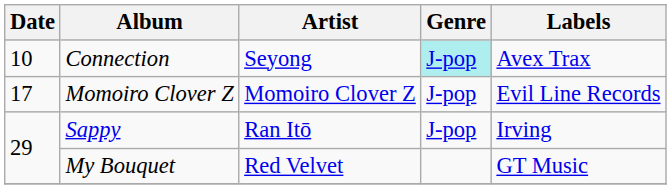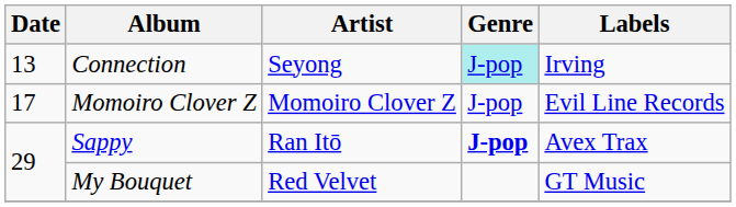 <table class="wikitable">
 <tr>
 <th>Date</th>
 <th>Album</th>
 <th>Artist</th>
 <th>Genre</th>
 <th>Labels</th>
 </tr>
 <tr>
-<td>10</td>
+<td>13</td>
 <td><em>Connection</em></td>
 <td><a href='#'>Seyong</a></td>
 <td style="background: paleturquoise;"><a href='#'>J-pop</a></td>
-<td><a href='#'>Avex Trax</a></td>
+<td><a href='#'>Irving</a></td>
 </tr>
 <tr>
 <td>17</td>
 <td><em>Momoiro Clover Z</em></td>
 <td><a href='#'>Momoiro Clover Z</a></td>
 <td><a href='#'>J-pop</a></td>
 <td><a href='#'>Evil Line Records</a></td>
 </tr>
 <tr>
 <td rowspan="2">29</td>
 <td><em><a href='#'>Sappy</a></em></td>
 <td><a href='#'>Ran Itō</a></td>
-<td><a href='#'>J-pop</a></td>
-<td><a href='#'>Irving</a></td>
+<td><strong><a href='#'>J-pop</a></strong></td>
+<td><a href='#'>Avex Trax</a></td>
 </tr>
 <tr>
 <td><em>My Bouquet</em></td>
 <td><a href='#'>Red Velvet</a></td>
 <td></td>
 <td><a href='#'>GT Music</a></td>
 </tr>
 <tr>
 </tr>
 </table>
